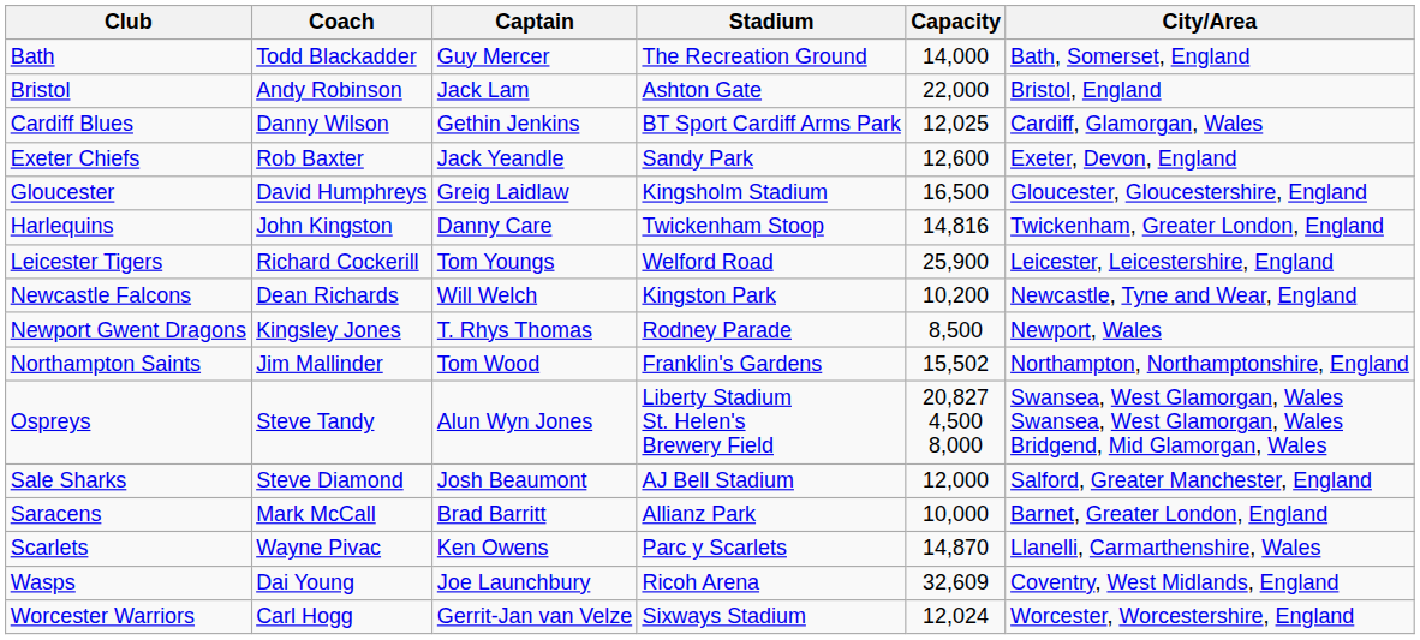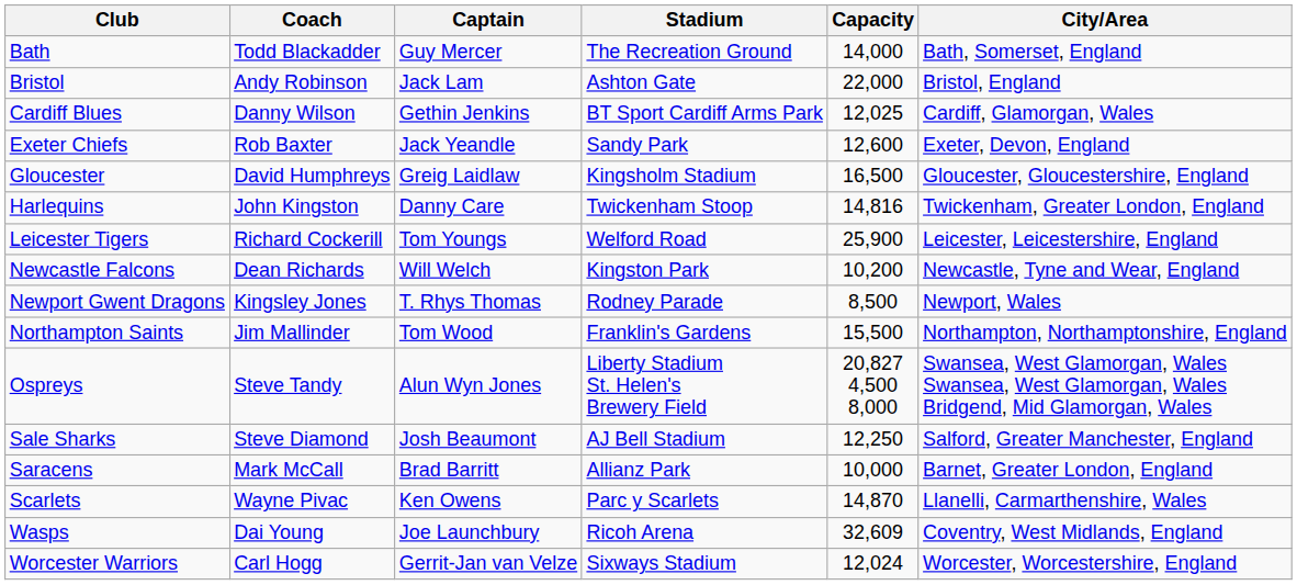 <table class="wikitable sortable">
 <tr>
 <th>Club</th>
 <th>Coach</th>
 <th>Captain</th>
 <th>Stadium</th>
 <th>Capacity</th>
 <th>City/Area</th>
 </tr>
 <tr>
 <td> <a href='#'>Bath</a></td>
 <td> <a href='#'>Todd Blackadder</a></td>
 <td> <a href='#'>Guy Mercer</a></td>
 <td><a href='#'>The Recreation Ground</a></td>
 <td align=center>14,000</td>
 <td><a href='#'>Bath</a>, <a href='#'>Somerset</a>, <a href='#'>England</a></td>
 </tr>
 <tr>
 <td> <a href='#'>Bristol</a></td>
 <td> <a href='#'>Andy Robinson</a></td>
 <td> <a href='#'>Jack Lam</a></td>
 <td><a href='#'>Ashton Gate</a></td>
 <td align=center>22,000</td>
 <td><a href='#'>Bristol</a>, <a href='#'>England</a></td>
 </tr>
 <tr>
 <td> <a href='#'>Cardiff Blues</a></td>
 <td> <a href='#'>Danny Wilson</a></td>
 <td> <a href='#'>Gethin Jenkins</a></td>
 <td><a href='#'>BT Sport Cardiff Arms Park</a></td>
 <td align=center>12,025</td>
 <td><a href='#'>Cardiff</a>, <a href='#'>Glamorgan</a>, <a href='#'>Wales</a></td>
 </tr>
 <tr>
 <td> <a href='#'>Exeter Chiefs</a></td>
 <td> <a href='#'>Rob Baxter</a></td>
 <td> <a href='#'>Jack Yeandle</a></td>
 <td><a href='#'>Sandy Park</a></td>
 <td align=center>12,600</td>
 <td><a href='#'>Exeter</a>, <a href='#'>Devon</a>, <a href='#'>England</a></td>
 </tr>
 <tr>
 <td> <a href='#'>Gloucester</a></td>
 <td> <a href='#'>David Humphreys</a></td>
 <td> <a href='#'>Greig Laidlaw</a></td>
 <td><a href='#'>Kingsholm Stadium</a></td>
 <td align=center>16,500</td>
 <td><a href='#'>Gloucester</a>, <a href='#'>Gloucestershire</a>, <a href='#'>England</a></td>
 </tr>
 <tr>
 <td> <a href='#'>Harlequins</a></td>
 <td> <a href='#'>John Kingston</a></td>
 <td> <a href='#'>Danny Care</a></td>
 <td><a href='#'>Twickenham Stoop</a></td>
 <td align=center>14,816</td>
 <td><a href='#'>Twickenham</a>, <a href='#'>Greater London</a>, <a href='#'>England</a></td>
 </tr>
 <tr>
 <td> <a href='#'>Leicester Tigers</a></td>
 <td> <a href='#'>Richard Cockerill</a></td>
 <td> <a href='#'>Tom Youngs</a></td>
 <td><a href='#'>Welford Road</a></td>
 <td align=center>25,900</td>
 <td><a href='#'>Leicester</a>, <a href='#'>Leicestershire</a>, <a href='#'>England</a></td>
 </tr>
 <tr>
 <td> <a href='#'>Newcastle Falcons</a></td>
 <td> <a href='#'>Dean Richards</a></td>
 <td> <a href='#'>Will Welch</a></td>
 <td><a href='#'>Kingston Park</a></td>
 <td align=center>10,200</td>
 <td><a href='#'>Newcastle</a>, <a href='#'>Tyne and Wear</a>, <a href='#'>England</a></td>
 </tr>
 <tr>
 <td> <a href='#'>Newport Gwent Dragons</a></td>
 <td> <a href='#'>Kingsley Jones</a></td>
 <td> <a href='#'>T. Rhys Thomas</a></td>
 <td><a href='#'>Rodney Parade</a></td>
 <td align=center>8,500</td>
 <td><a href='#'>Newport</a>, <a href='#'>Wales</a></td>
 </tr>
 <tr>
 <td> <a href='#'>Northampton Saints</a></td>
 <td> <a href='#'>Jim Mallinder</a></td>
 <td> <a href='#'>Tom Wood</a></td>
 <td><a href='#'>Franklin's Gardens</a></td>
-<td align=center>15,502</td>
+<td align=center>15,500</td>
 <td><a href='#'>Northampton</a>, <a href='#'>Northamptonshire</a>, <a href='#'>England</a></td>
 </tr>
 <tr>
 <td> <a href='#'>Ospreys</a></td>
 <td> <a href='#'>Steve Tandy</a></td>
 <td> <a href='#'>Alun Wyn Jones</a></td>
 <td><a href='#'>Liberty Stadium</a><br><a href='#'>St. Helen's</a><br><a href='#'>Brewery Field</a></td>
 <td align=center>20,827<br>4,500<br>8,000</td>
 <td><a href='#'>Swansea</a>, <a href='#'>West Glamorgan</a>, <a href='#'>Wales</a><br><a href='#'>Swansea</a>, <a href='#'>West Glamorgan</a>, <a href='#'>Wales</a><br><a href='#'>Bridgend</a>, <a href='#'>Mid Glamorgan</a>, <a href='#'>Wales</a></td>
 </tr>
 <tr>
 <td> <a href='#'>Sale Sharks</a></td>
 <td> <a href='#'>Steve Diamond</a></td>
 <td> <a href='#'>Josh Beaumont</a></td>
 <td><a href='#'>AJ Bell Stadium</a></td>
-<td align=center>12,000</td>
+<td align=center>12,250</td>
 <td><a href='#'>Salford</a>, <a href='#'>Greater Manchester</a>, <a href='#'>England</a></td>
 </tr>
 <tr>
 <td> <a href='#'>Saracens</a></td>
 <td> <a href='#'>Mark McCall</a></td>
 <td> <a href='#'>Brad Barritt</a></td>
 <td><a href='#'>Allianz Park</a></td>
 <td style="text-align:center;">10,000</td>
 <td><a href='#'>Barnet</a>, <a href='#'>Greater London</a>, <a href='#'>England</a></td>
 </tr>
 <tr>
 <td> <a href='#'>Scarlets</a></td>
 <td> <a href='#'>Wayne Pivac</a></td>
 <td> <a href='#'>Ken Owens</a></td>
 <td><a href='#'>Parc y Scarlets</a></td>
 <td style="text-align:center;">14,870</td>
 <td><a href='#'>Llanelli</a>, <a href='#'>Carmarthenshire</a>, <a href='#'>Wales</a></td>
 </tr>
 <tr>
 <td> <a href='#'>Wasps</a></td>
 <td> <a href='#'>Dai Young</a></td>
 <td> <a href='#'>Joe Launchbury</a></td>
 <td><a href='#'>Ricoh Arena</a></td>
 <td align=center>32,609</td>
 <td><a href='#'>Coventry</a>, <a href='#'>West Midlands</a>, <a href='#'>England</a></td>
 </tr>
 <tr>
 <td> <a href='#'>Worcester Warriors</a></td>
 <td> <a href='#'>Carl Hogg</a></td>
 <td> <a href='#'>Gerrit-Jan van Velze</a></td>
 <td><a href='#'>Sixways Stadium</a></td>
 <td align=center>12,024</td>
 <td><a href='#'>Worcester</a>, <a href='#'>Worcestershire</a>, <a href='#'>England</a></td>
 </tr>
 </table>
